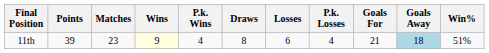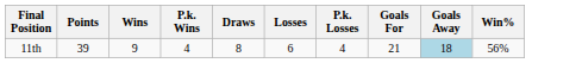 <table class="wikitable" style="font-size: 95%; text-align: center;">
 <tr>
 <th width=60>Final Position</th>
 <th width=60>Points</th>
-<th width=60>Matches</th>
 <th width=60>Wins</th>
 <th width=60>P.k. Wins</th>
 <th width=60>Draws</th>
 <th width=60>Losses</th>
 <th width=60>P.k. Losses</th>
 <th width=60>Goals For</th>
 <th width=60>Goals Away</th>
 <th width=60>Win%</th>
 </tr>
 <tr>
 <td>11th</td>
 <td>39</td>
-<td>23</td>
-<td style="background: lightyellow;">9</td>
+<td>9</td>
 <td>4</td>
 <td>8</td>
 <td>6</td>
 <td>4</td>
 <td>21</td>
 <td style="background: lightblue;">18</td>
-<td>51%</td>
+<td>56%</td>
 </tr>
 </table>
